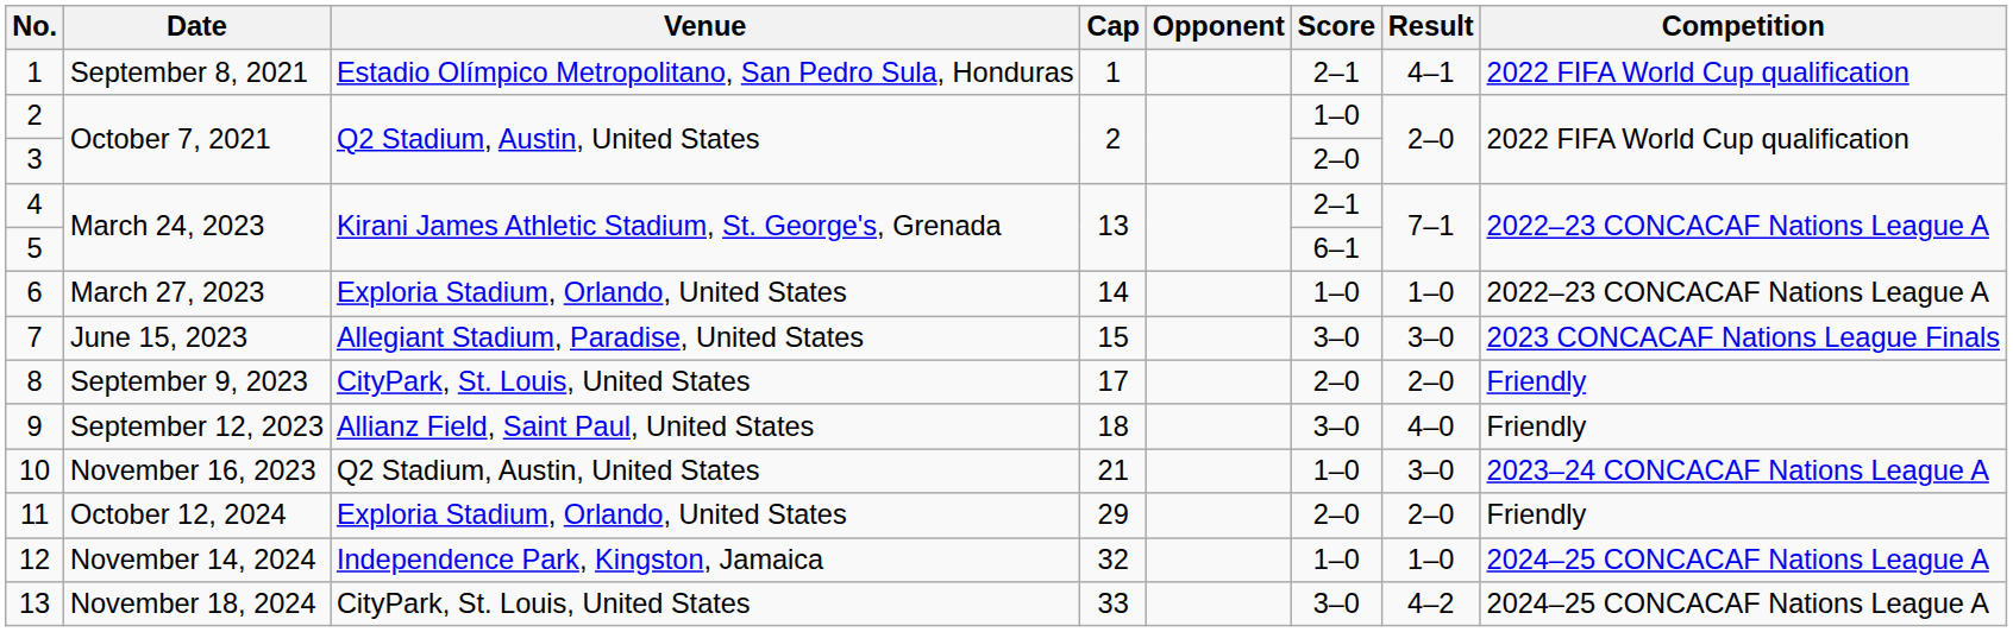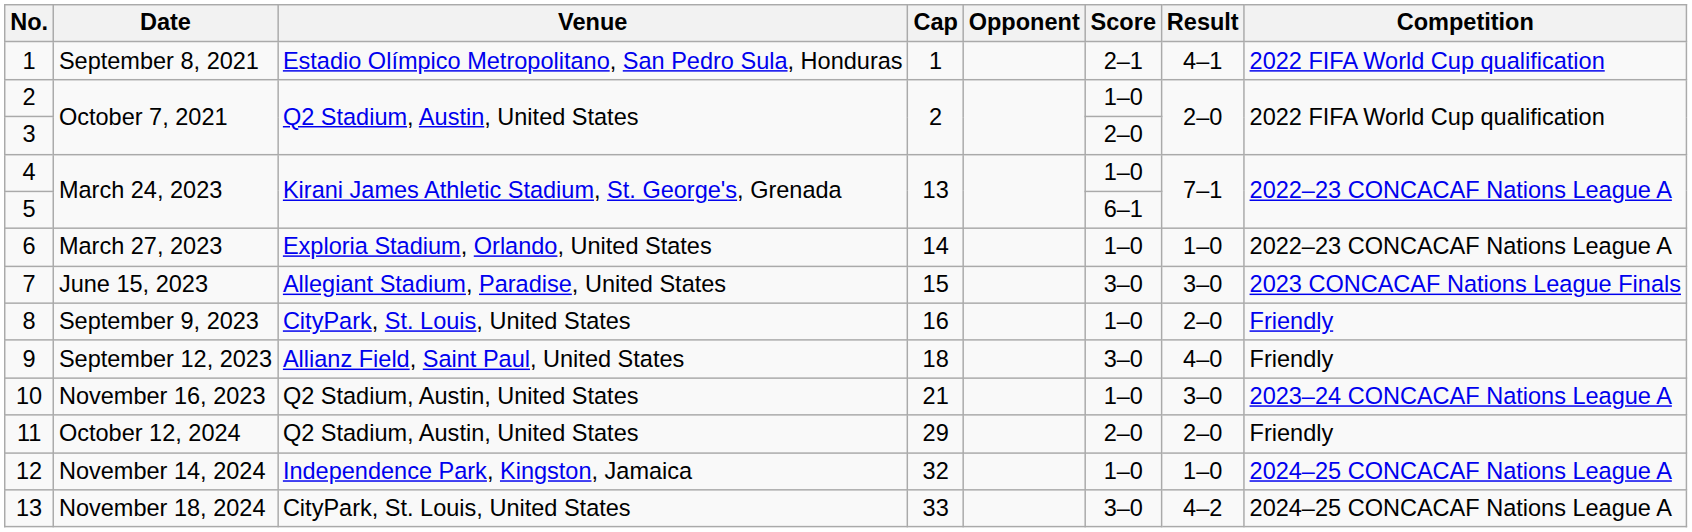 <table class=wikitable>
 <tr>
 <th scope=col>No.</th>
 <th scope=col>Date</th>
 <th scope=col>Venue</th>
 <th scope=col>Cap</th>
 <th scope=col>Opponent</th>
 <th scope=col>Score</th>
 <th scope=col>Result</th>
 <th scope=col>Competition</th>
 </tr>
 <tr>
 <td align=center>1</td>
 <td>September 8, 2021</td>
 <td><a href='#'>Estadio Olímpico Metropolitano</a>, <a href='#'>San Pedro Sula</a>, Honduras</td>
 <td align=center>1</td>
 <td></td>
 <td align=center>2–1</td>
 <td align=center>4–1</td>
 <td><a href='#'>2022 FIFA World Cup qualification</a></td>
 </tr>
 <tr>
 <td align=center>2</td>
 <td rowspan=2>October 7, 2021</td>
 <td rowspan=2><a href='#'>Q2 Stadium</a>, <a href='#'>Austin</a>, United States</td>
 <td rowspan=2 align=center>2</td>
 <td rowspan=2></td>
 <td align=center>1–0</td>
 <td rowspan=2 align=center>2–0</td>
 <td rowspan=2>2022 FIFA World Cup qualification</td>
 </tr>
 <tr>
 <td align=center>3</td>
 <td align=center>2–0</td>
 </tr>
 <tr>
 <td align=center>4</td>
 <td rowspan=2>March 24, 2023</td>
 <td rowspan=2><a href='#'>Kirani James Athletic Stadium</a>, <a href='#'>St. George's</a>, Grenada</td>
 <td rowspan=2 align=center>13</td>
 <td rowspan=2></td>
-<td align=center>2–1</td>
+<td align=center>1–0</td>
 <td rowspan=2 align=center>7–1</td>
 <td rowspan=2><a href='#'>2022–23 CONCACAF Nations League A</a></td>
 </tr>
 <tr>
 <td align=center>5</td>
 <td align=center>6–1</td>
 </tr>
 <tr>
 <td align=center>6</td>
 <td>March 27, 2023</td>
 <td><a href='#'>Exploria Stadium</a>, <a href='#'>Orlando</a>, United States</td>
 <td align=center>14</td>
 <td></td>
 <td align=center>1–0</td>
 <td align=center>1–0</td>
 <td>2022–23 CONCACAF Nations League A</td>
 </tr>
 <tr>
 <td align=center>7</td>
 <td>June 15, 2023</td>
 <td><a href='#'>Allegiant Stadium</a>, <a href='#'>Paradise</a>, United States</td>
 <td align=center>15</td>
 <td></td>
 <td align=center>3–0</td>
 <td align=center>3–0</td>
 <td><a href='#'>2023 CONCACAF Nations League Finals</a></td>
 </tr>
 <tr>
 <td align=center>8</td>
 <td>September 9, 2023</td>
 <td><a href='#'>CityPark</a>, <a href='#'>St. Louis</a>, United States</td>
-<td align=center>17</td>
+<td align=center>16</td>
 <td></td>
-<td align=center>2–0</td>
+<td align=center>1–0</td>
 <td align=center>2–0</td>
 <td><a href='#'>Friendly</a></td>
 </tr>
 <tr>
 <td align=center>9</td>
 <td>September 12, 2023</td>
 <td><a href='#'>Allianz Field</a>, <a href='#'>Saint Paul</a>, United States</td>
 <td align=center>18</td>
 <td></td>
 <td align=center>3–0</td>
 <td align=center>4–0</td>
 <td>Friendly</td>
 </tr>
 <tr>
 <td align=center>10</td>
 <td>November 16, 2023</td>
 <td>Q2 Stadium, Austin, United States</td>
 <td align=center>21</td>
 <td></td>
 <td align=center>1–0</td>
 <td align=center>3–0</td>
 <td><a href='#'>2023–24 CONCACAF Nations League A</a></td>
 </tr>
 <tr>
 <td align=center>11</td>
 <td>October 12, 2024</td>
-<td><a href='#'>Exploria Stadium</a>, <a href='#'>Orlando</a>, United States</td>
+<td>Q2 Stadium, Austin, United States</td>
 <td align=center>29</td>
 <td></td>
 <td align=center>2–0</td>
 <td align=center>2–0</td>
 <td>Friendly</td>
 </tr>
 <tr>
 <td align=center>12</td>
 <td>November 14, 2024</td>
 <td><a href='#'>Independence Park</a>, <a href='#'>Kingston</a>, Jamaica</td>
 <td align=center>32</td>
 <td></td>
 <td align=center>1–0</td>
 <td align=center>1–0</td>
 <td><a href='#'>2024–25 CONCACAF Nations League A</a></td>
 </tr>
 <tr>
 <td align=center>13</td>
 <td>November 18, 2024</td>
 <td>CityPark, St. Louis, United States</td>
 <td align=center>33</td>
 <td></td>
 <td align="center">3–0</td>
 <td align=center>4–2</td>
 <td>2024–25 CONCACAF Nations League A</td>
 </tr>
 </table>
